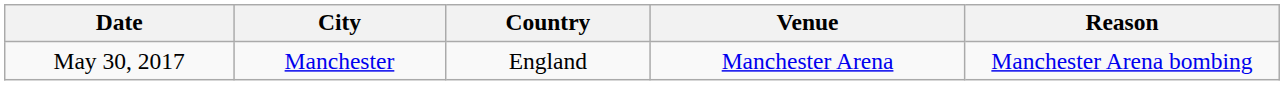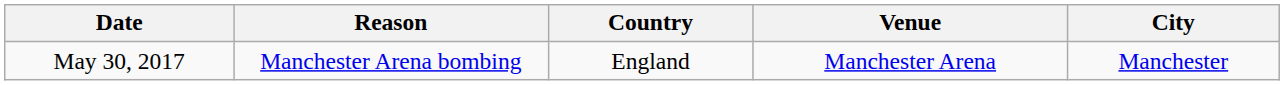 <table class="wikitable" style="text-align:center;">
 <tr>
 <th scope="col" style="width:12em;">Date</th>
-<th scope="col" style="width:10em;">City</th>
+<th scope="col" style="width:16em;">Reason</th>
 <th scope="col" style="width:10em;">Country</th>
 <th scope="col" style="width:16em;">Venue</th>
-<th scope="col" style="width:16em;">Reason</th>
+<th scope="col" style="width:10em;">City</th>
 </tr>
 <tr>
 <td>May 30, 2017</td>
-<td><a href='#'>Manchester</a></td>
+<td><a href='#'>Manchester Arena bombing</a></td>
 <td>England</td>
 <td><a href='#'>Manchester Arena</a></td>
-<td><a href='#'>Manchester Arena bombing</a></td>
+<td><a href='#'>Manchester</a></td>
 </tr>
 </table>
